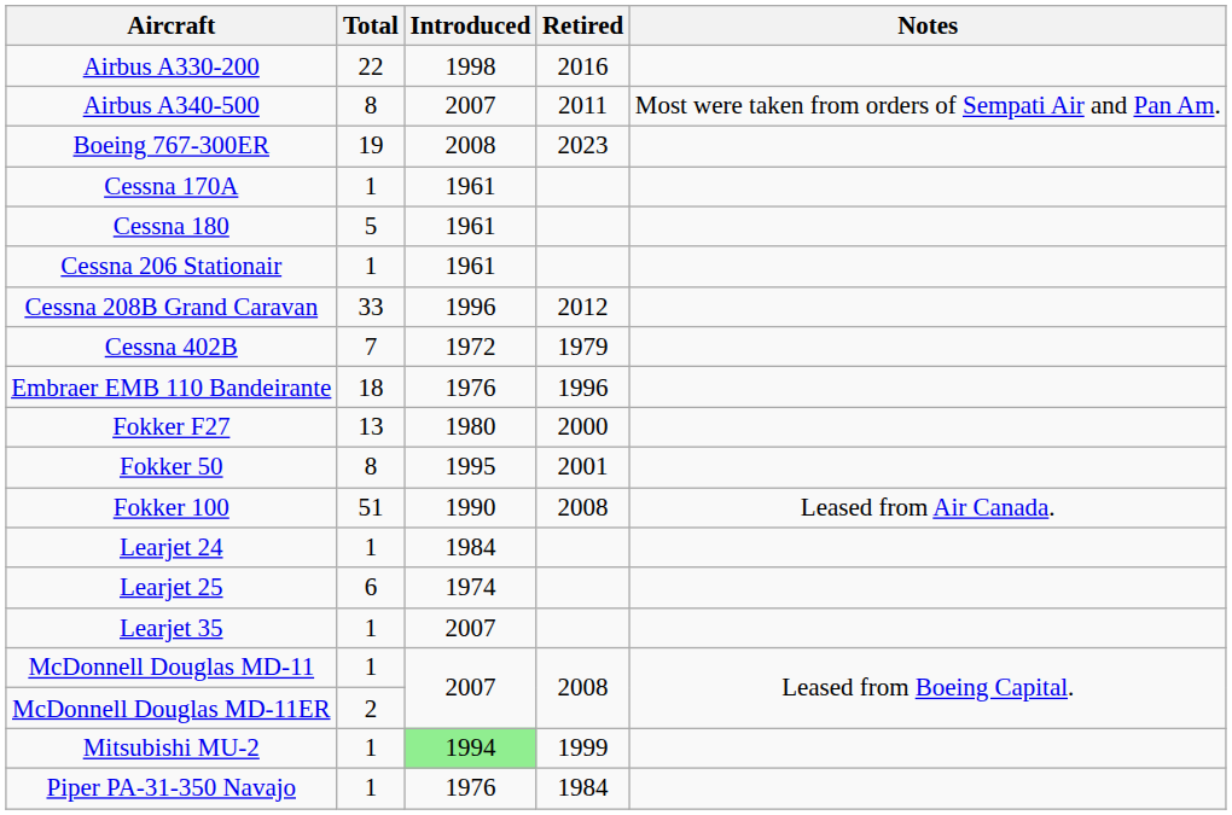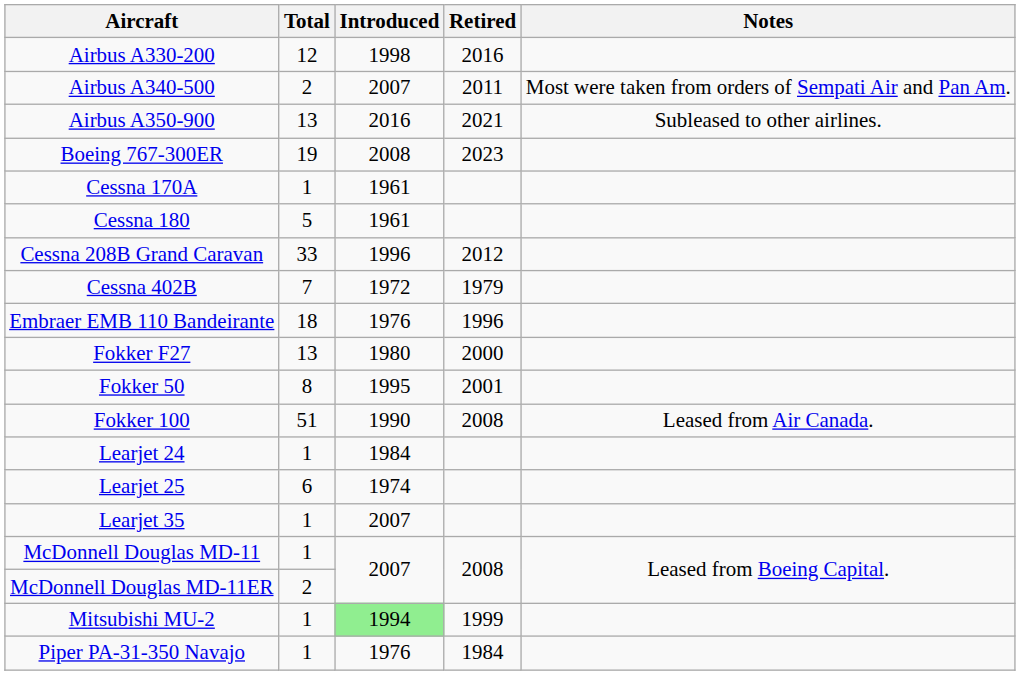 <table class="wikitable" style="margin:0.5em auto; text-align:center">
 <tr>
 <th>Aircraft</th>
 <th>Total</th>
 <th>Introduced</th>
 <th>Retired</th>
 <th>Notes</th>
 </tr>
 <tr>
 <td><a href='#'>Airbus A330-200</a></td>
-<td>22</td>
+<td>12</td>
 <td>1998</td>
 <td>2016</td>
 <td></td>
 </tr>
 <tr>
 <td><a href='#'>Airbus A340-500</a></td>
-<td>8</td>
+<td>2</td>
 <td>2007</td>
 <td>2011</td>
 <td>Most were taken from orders of <a href='#'>Sempati Air</a> and <a href='#'>Pan Am</a>.</td>
+</tr>
+<tr>
+<td><a href='#'>Airbus A350-900</a></td>
+<td>13</td>
+<td>2016</td>
+<td>2021</td>
+<td>Subleased to other airlines.</td>
 </tr>
 <tr>
 <td><a href='#'>Boeing 767-300ER</a></td>
 <td>19</td>
 <td>2008</td>
 <td>2023</td>
 <td></td>
 </tr>
 <tr>
 <td><a href='#'>Cessna 170A</a></td>
 <td>1</td>
 <td>1961</td>
 <td></td>
 <td></td>
 </tr>
 <tr>
 <td><a href='#'>Cessna 180</a></td>
 <td>5</td>
-<td>1961</td>
-<td></td>
-<td></td>
-</tr>
-<tr>
-<td><a href='#'>Cessna 206 Stationair</a></td>
-<td>1</td>
 <td>1961</td>
 <td></td>
 <td></td>
 </tr>
 <tr>
 <td><a href='#'>Cessna 208B Grand Caravan</a></td>
 <td>33</td>
 <td>1996</td>
 <td>2012</td>
 <td></td>
 </tr>
 <tr>
 <td><a href='#'>Cessna 402B</a></td>
 <td>7</td>
 <td>1972</td>
 <td>1979</td>
 <td></td>
 </tr>
 <tr>
 <td><a href='#'>Embraer EMB 110 Bandeirante</a></td>
 <td>18</td>
 <td>1976</td>
 <td>1996</td>
 <td></td>
 </tr>
 <tr>
 <td><a href='#'>Fokker F27</a></td>
 <td>13</td>
 <td>1980</td>
 <td>2000</td>
 <td></td>
 </tr>
 <tr>
 <td><a href='#'>Fokker 50</a></td>
 <td>8</td>
 <td>1995</td>
 <td>2001</td>
 <td></td>
 </tr>
 <tr>
 <td><a href='#'>Fokker 100</a></td>
 <td>51</td>
 <td>1990</td>
 <td>2008</td>
 <td>Leased from <a href='#'>Air Canada</a>.</td>
 </tr>
 <tr>
 <td><a href='#'>Learjet 24</a></td>
 <td>1</td>
 <td>1984</td>
 <td></td>
 <td></td>
 </tr>
 <tr>
 <td><a href='#'>Learjet 25</a></td>
 <td>6</td>
 <td>1974</td>
 <td></td>
 <td></td>
 </tr>
 <tr>
 <td><a href='#'>Learjet 35</a></td>
 <td>1</td>
 <td>2007</td>
 <td></td>
 <td></td>
 </tr>
 <tr>
 <td><a href='#'>McDonnell Douglas MD-11</a></td>
 <td>1</td>
 <td rowspan=2>2007</td>
 <td rowspan=2>2008</td>
 <td rowspan=2>Leased from <a href='#'>Boeing Capital</a>.</td>
 </tr>
 <tr>
 <td><a href='#'>McDonnell Douglas MD-11ER</a></td>
 <td>2</td>
 </tr>
 <tr>
 <td><a href='#'>Mitsubishi MU-2</a></td>
 <td>1</td>
 <td style="background: lightgreen;">1994</td>
 <td>1999</td>
 <td></td>
 </tr>
 <tr>
 <td><a href='#'>Piper PA-31-350 Navajo</a></td>
 <td>1</td>
 <td>1976</td>
 <td>1984</td>
 <td></td>
 </tr>
 </table>
